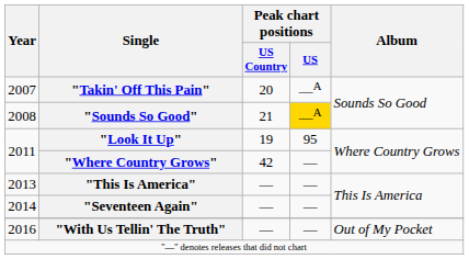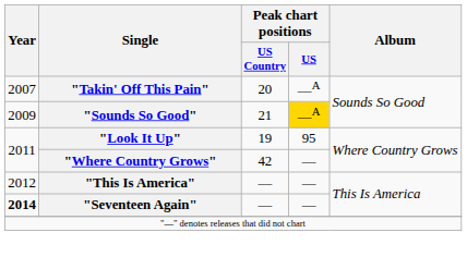 <table class="wikitable plainrowheaders" style="text-align:center;">
 <tr>
 <th rowspan="2">Year</th>
 <th rowspan="2" style="width:14em;">Single</th>
 <th colspan="2">Peak chart<br>positions</th>
 <th rowspan="2">Album</th>
 </tr>
 <tr style="font-size:smaller;">
 <th style="width:40px;"><a href='#'>US Country</a><br></th>
 <th style="width:40px;"><a href='#'>US</a><br></th>
 </tr>
 <tr>
 <td>2007</td>
 <th scope="row">"<a href='#'>Takin' Off This Pain</a>"</th>
 <td>20</td>
 <td>—<sup>A</sup></td>
 <td style="text-align:left;" rowspan="2"><em>Sounds So Good</em></td>
 </tr>
 <tr>
-<td>2008</td>
+<td>2009</td>
 <th scope="row">"<a href='#'>Sounds So Good</a>"</th>
 <td>21</td>
 <td style="background: gold;">—<sup>A</sup></td>
 </tr>
 <tr>
 <td rowspan="2">2011</td>
 <th scope="row">"<a href='#'>Look It Up</a>"</th>
 <td>19</td>
 <td>95</td>
 <td style="text-align:left;" rowspan="2"><em>Where Country Grows</em></td>
 </tr>
 <tr>
 <th scope="row">"<a href='#'>Where Country Grows</a>"</th>
 <td>42</td>
 <td>—</td>
 </tr>
 <tr>
-<td>2013</td>
+<td>2012</td>
 <th scope="row">"This Is America"</th>
 <td>—</td>
 <td>—</td>
 <td style="text-align:left;" rowspan="2"><em>This Is America</em></td>
 </tr>
 <tr>
-<td>2014</td>
+<td><strong>2014</strong></td>
 <th scope="row">"Seventeen Again"</th>
 <td>—</td>
 <td>—</td>
 </tr>
 <tr>
 </tr>
 <tr>
-<td>2016</td>
-<th scope="row">"With Us Tellin' The Truth"</th>
-<td>—</td>
-<td>—</td>
-<td style="text-align:left;"><em>Out of My Pocket</em></td>
-</tr>
-<tr>
 <td colspan="5" style="font-size:8pt">"—" denotes releases that did not chart</td>
 </tr>
 </table>
